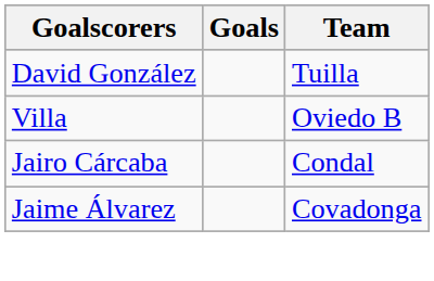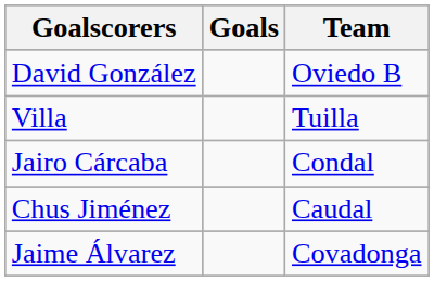 <table class="wikitable sortable" class="wikitable">
 <tr style="background:#ccc; text-align:center;">
 <th>Goalscorers</th>
 <th>Goals</th>
 <th>Team</th>
 </tr>
 <tr>
 <td> <a href='#'>David González</a></td>
 <td></td>
-<td><a href='#'>Tuilla</a></td>
+<td><a href='#'>Oviedo B</a></td>
 </tr>
 <tr>
 <td> <a href='#'>Villa</a></td>
 <td></td>
-<td><a href='#'>Oviedo B</a></td>
+<td><a href='#'>Tuilla</a></td>
 </tr>
 <tr>
 <td> <a href='#'>Jairo Cárcaba</a></td>
 <td></td>
 <td><a href='#'>Condal</a></td>
 </tr>
 <tr>
+<td> <a href='#'>Chus Jiménez</a></td>
+<td></td>
+<td><a href='#'>Caudal</a></td>
+</tr>
+<tr>
 <td> <a href='#'>Jaime Álvarez</a></td>
 <td></td>
 <td><a href='#'>Covadonga</a></td>
 </tr>
 </table>
